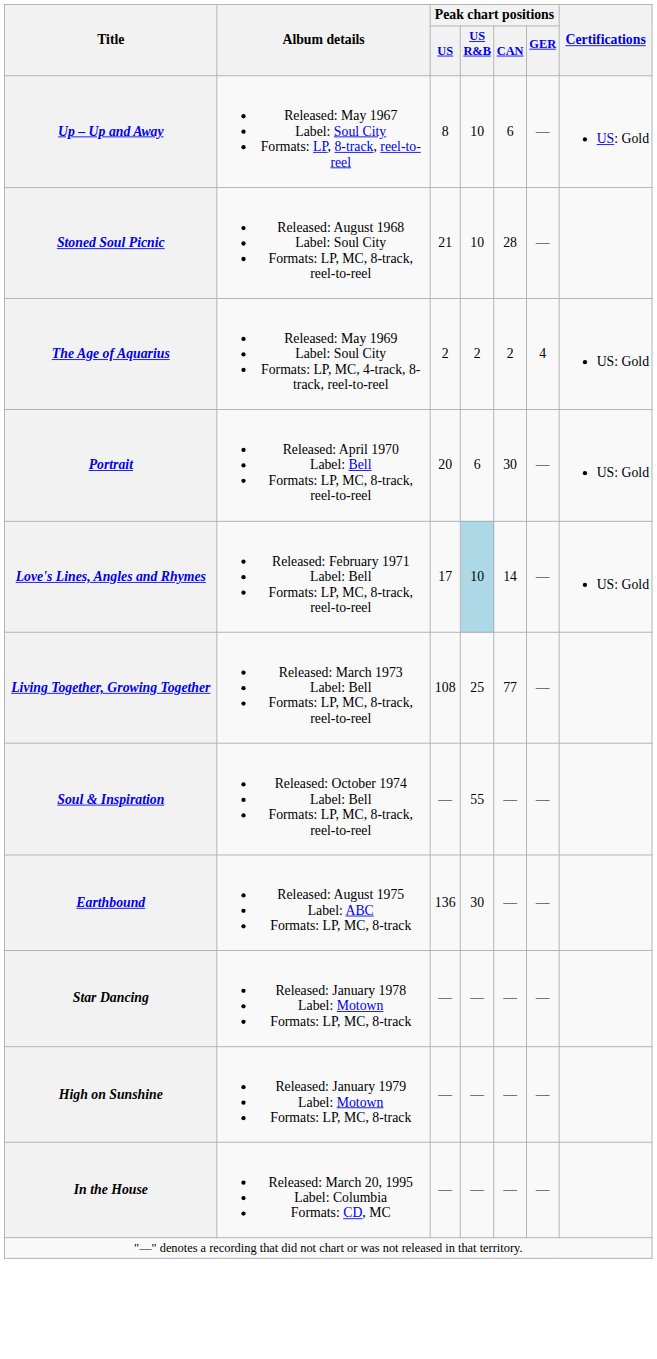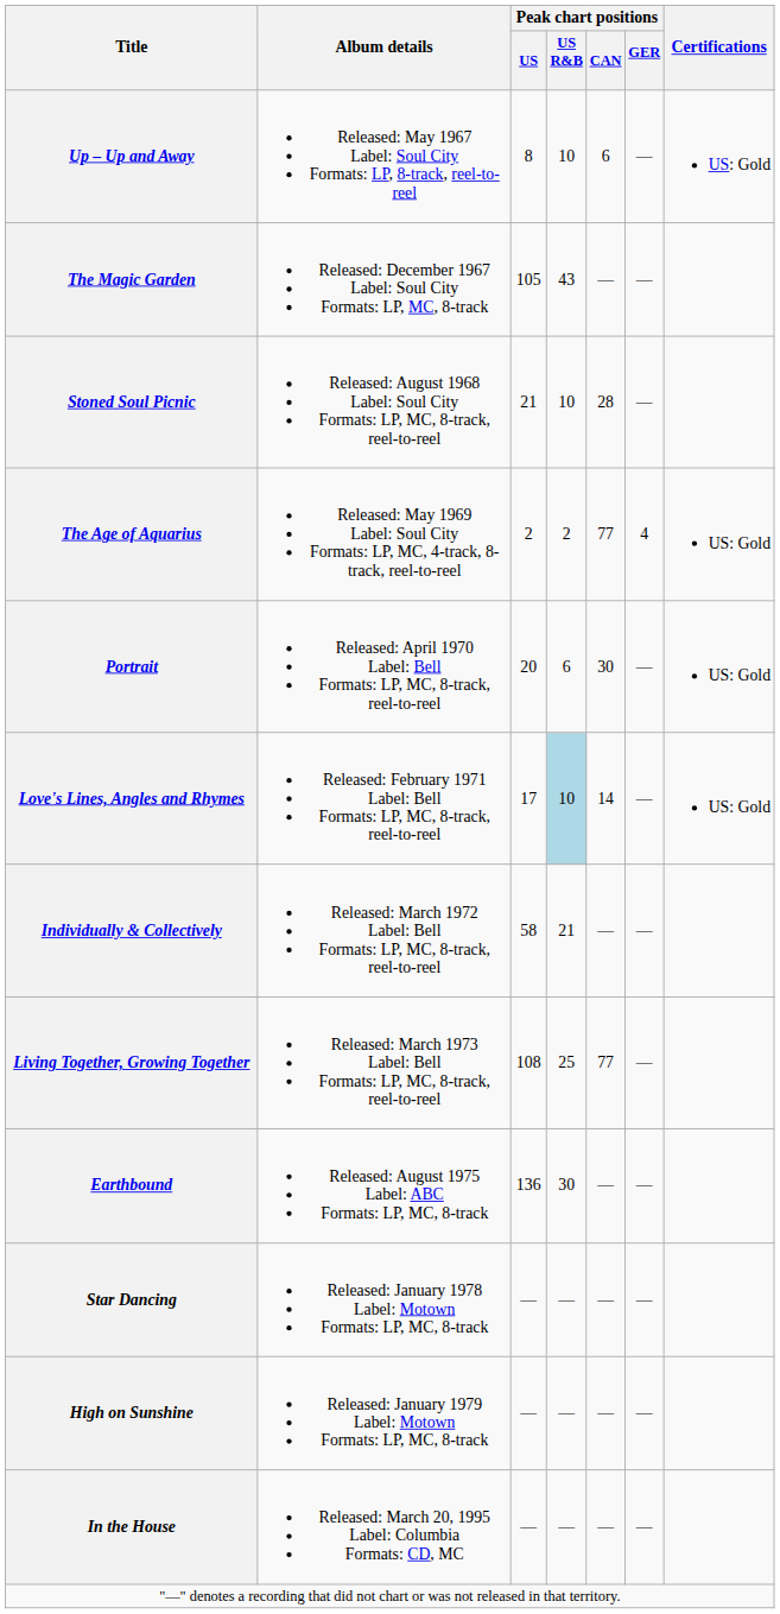 <table class="wikitable plainrowheaders" style="text-align:center;">
 <tr>
 <th rowspan="2" scope="col" style="width:15em;">Title</th>
 <th rowspan="2" scope="col" style="width:15em;">Album details</th>
 <th colspan="4">Peak chart positions</th>
 <th rowspan="2"><a href='#'>Certifications</a></th>
 </tr>
 <tr>
 <th scope="col" style="width:2em;font-size:90%;"><a href='#'>US</a><br></th>
 <th scope="col" style="width:2em;font-size:90%;"><a href='#'>US R&B</a><br><br></th>
 <th scope="col" style="width:2em;font-size:90%;"><a href='#'>CAN</a><br></th>
 <th scope="col" style="width:2em;font-size:90%;"><a href='#'>GER</a><br><br></th>
 </tr>
 <tr>
 <th scope="row"><em><a href='#'>Up – Up and Away</a></em></th>
 <td><br><ul><li>Released: May 1967</li><li>Label: <a href='#'>Soul City</a></li><li>Formats: <a href='#'>LP</a>, <a href='#'>8-track</a>, <a href='#'>reel-to-reel</a></li></ul></td>
 <td>8</td>
 <td>10</td>
 <td>6</td>
 <td>—</td>
 <td><br><ul><li><a href='#'>US</a>: Gold</li></ul></td>
 </tr>
 <tr>
+<th scope="row"><em><a href='#'>The Magic Garden</a></em></th>
+<td><br><ul><li>Released: December 1967</li><li>Label: Soul City</li><li>Formats: LP, <a href='#'>MC</a>, 8-track</li></ul></td>
+<td>105</td>
+<td>43</td>
+<td>—</td>
+<td>—</td>
+<td></td>
+</tr>
+<tr>
 <th scope="row"><em><a href='#'>Stoned Soul Picnic</a></em></th>
 <td><br><ul><li>Released: August 1968</li><li>Label: Soul City</li><li>Formats: LP, MC, 8-track, reel-to-reel</li></ul></td>
 <td>21</td>
 <td>10</td>
 <td>28</td>
 <td>—</td>
 <td></td>
 </tr>
 <tr>
 <th scope="row"><em><a href='#'>The Age of Aquarius</a></em></th>
 <td><br><ul><li>Released: May 1969</li><li>Label: Soul City</li><li>Formats: LP, MC, 4-track, 8-track, reel-to-reel</li></ul></td>
 <td>2</td>
 <td>2</td>
-<td>2</td>
+<td>77</td>
 <td>4</td>
 <td><br><ul><li>US: Gold</li></ul></td>
 </tr>
 <tr>
 <th scope="row"><em><a href='#'>Portrait</a></em></th>
 <td><br><ul><li>Released: April 1970</li><li>Label: <a href='#'>Bell</a></li><li>Formats: LP, MC, 8-track, reel-to-reel</li></ul></td>
 <td>20</td>
 <td>6</td>
 <td>30</td>
 <td>—</td>
 <td><br><ul><li>US: Gold</li></ul></td>
 </tr>
 <tr>
 <th scope="row"><em><a href='#'>Love's Lines, Angles and Rhymes</a></em></th>
 <td><br><ul><li>Released: February 1971</li><li>Label: Bell</li><li>Formats: LP, MC, 8-track, reel-to-reel</li></ul></td>
 <td>17</td>
 <td style="background: lightblue;">10</td>
 <td>14</td>
 <td>—</td>
 <td><br><ul><li>US: Gold</li></ul></td>
 </tr>
 <tr>
+<th scope="row"><em><a href='#'>Individually & Collectively</a></em></th>
+<td><br><ul><li>Released: March 1972</li><li>Label: Bell</li><li>Formats: LP, MC, 8-track, reel-to-reel</li></ul></td>
+<td>58</td>
+<td>21</td>
+<td>—</td>
+<td>—</td>
+<td></td>
+</tr>
+<tr>
 <th scope="row"><em><a href='#'>Living Together, Growing Together</a></em></th>
 <td><br><ul><li>Released: March 1973</li><li>Label: Bell</li><li>Formats: LP, MC, 8-track, reel-to-reel</li></ul></td>
 <td>108</td>
 <td>25</td>
 <td>77</td>
-<td>—</td>
-<td></td>
-</tr>
-<tr>
-<th scope="row"><em><a href='#'>Soul & Inspiration</a></em></th>
-<td><br><ul><li>Released: October 1974</li><li>Label: Bell</li><li>Formats: LP, MC, 8-track, reel-to-reel</li></ul></td>
-<td>—</td>
-<td>55</td>
-<td>—</td>
 <td>—</td>
 <td></td>
 </tr>
 <tr>
 <th scope="row"><em><a href='#'>Earthbound</a></em></th>
 <td><br><ul><li>Released: August 1975</li><li>Label: <a href='#'>ABC</a></li><li>Formats: LP, MC, 8-track</li></ul></td>
 <td>136</td>
 <td>30</td>
 <td>—</td>
 <td>—</td>
 <td></td>
 </tr>
 <tr>
 <th scope="row"><em>Star Dancing</em></th>
 <td><br><ul><li>Released: January 1978</li><li>Label: <a href='#'>Motown</a></li><li>Formats: LP, MC, 8-track</li></ul></td>
 <td>—</td>
 <td>—</td>
 <td>—</td>
 <td>—</td>
 <td></td>
 </tr>
 <tr>
 <th scope="row"><em>High on Sunshine</em></th>
 <td><br><ul><li>Released: January 1979</li><li>Label: <a href='#'>Motown</a></li><li>Formats: LP, MC, 8-track</li></ul></td>
 <td>—</td>
 <td>—</td>
 <td>—</td>
 <td>—</td>
 <td></td>
 </tr>
 <tr>
 <th scope="row"><em>In the House</em></th>
 <td><br><ul><li>Released: March 20, 1995</li><li>Label: Columbia</li><li>Formats: <a href='#'>CD</a>, MC</li></ul></td>
 <td>—</td>
 <td>—</td>
 <td>—</td>
 <td>—</td>
 <td></td>
 </tr>
 <tr>
 <td colspan="7" style="font-size:90%">"—" denotes a recording that did not chart or was not released in that territory.</td>
 </tr>
 </table>
